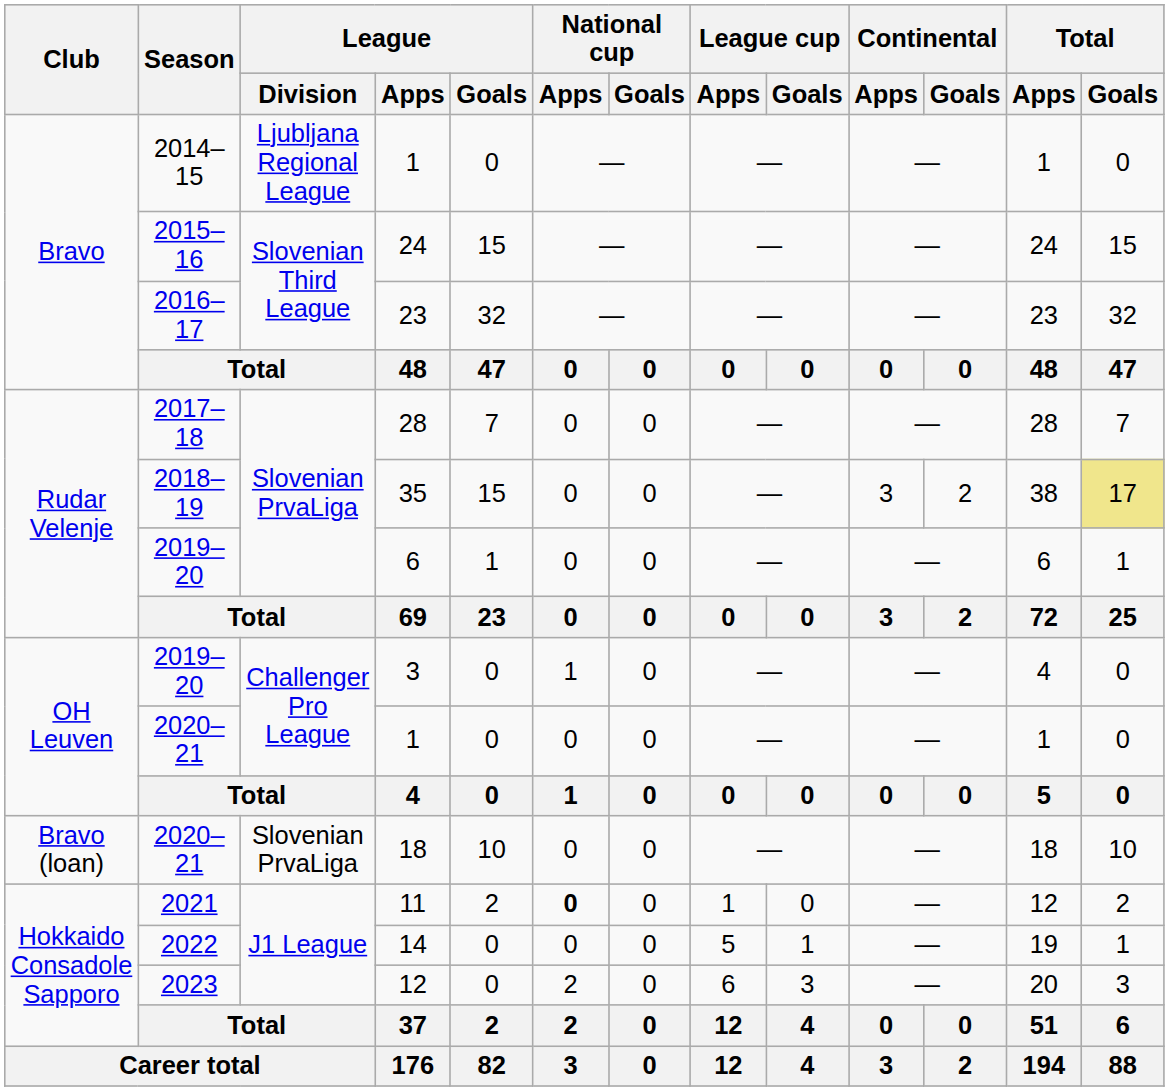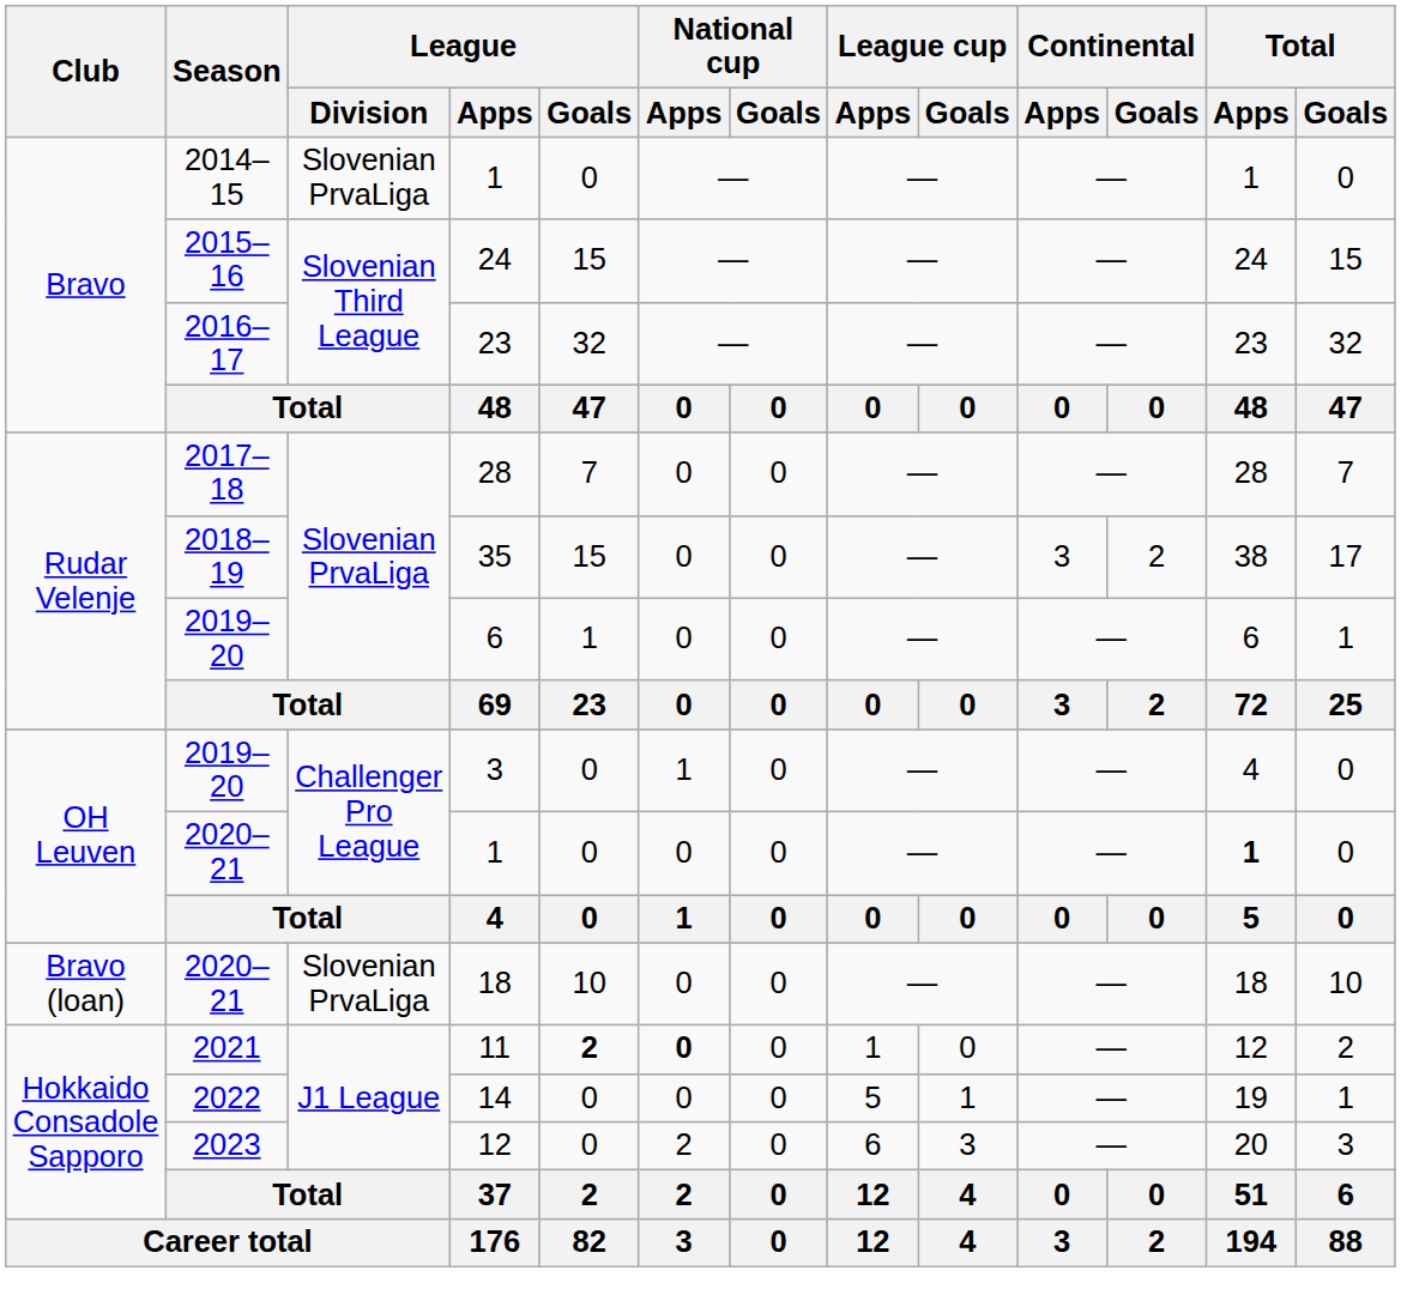 <table class="wikitable" style="text-align:center">
 <tr>
 <th rowspan=2>Club</th>
 <th rowspan=2>Season</th>
 <th colspan=3>League</th>
 <th colspan=2>National cup</th>
 <th colspan=2>League cup</th>
 <th colspan=2>Continental</th>
 <th colspan=2>Total</th>
 </tr>
 <tr>
 <th>Division</th>
 <th>Apps</th>
 <th>Goals</th>
 <th>Apps</th>
 <th>Goals</th>
 <th>Apps</th>
 <th>Goals</th>
 <th>Apps</th>
 <th>Goals</th>
 <th>Apps</th>
 <th>Goals</th>
 </tr>
 <tr>
 <td rowspan="4"><a href='#'>Bravo</a></td>
 <td>2014–15</td>
-<td><a href='#'>Ljubljana Regional League</a></td>
+<td>Slovenian PrvaLiga</td>
 <td>1</td>
 <td>0</td>
 <td colspan=2>—</td>
 <td colspan=2>—</td>
 <td colspan=2>—</td>
 <td>1</td>
 <td>0</td>
 </tr>
 <tr>
 <td><a href='#'>2015–16</a></td>
 <td rowspan="2"><a href='#'>Slovenian Third League</a></td>
 <td>24</td>
 <td>15</td>
 <td colspan=2>—</td>
 <td colspan=2>—</td>
 <td colspan=2>—</td>
 <td>24</td>
 <td>15</td>
 </tr>
 <tr>
 <td><a href='#'>2016–17</a></td>
 <td>23</td>
 <td>32</td>
 <td colspan=2>—</td>
 <td colspan=2>—</td>
 <td colspan=2>—</td>
 <td>23</td>
 <td>32</td>
 </tr>
 <tr>
 <th colspan=2>Total</th>
 <th>48</th>
 <th>47</th>
 <th>0</th>
 <th>0</th>
 <th>0</th>
 <th>0</th>
 <th>0</th>
 <th>0</th>
 <th>48</th>
 <th>47</th>
 </tr>
 <tr>
 <td rowspan="4"><a href='#'>Rudar Velenje</a></td>
 <td><a href='#'>2017–18</a></td>
 <td rowspan="3"><a href='#'>Slovenian PrvaLiga</a></td>
 <td>28</td>
 <td>7</td>
 <td>0</td>
 <td>0</td>
 <td colspan=2>—</td>
 <td colspan=2>—</td>
 <td>28</td>
 <td>7</td>
 </tr>
 <tr>
 <td><a href='#'>2018–19</a></td>
 <td>35</td>
 <td>15</td>
 <td>0</td>
 <td>0</td>
 <td colspan=2>—</td>
 <td>3</td>
 <td>2</td>
 <td>38</td>
-<td style="background: khaki;">17</td>
+<td>17</td>
 </tr>
 <tr>
 <td><a href='#'>2019–20</a></td>
 <td>6</td>
 <td>1</td>
 <td>0</td>
 <td>0</td>
 <td colspan=2>—</td>
 <td colspan=2>—</td>
 <td>6</td>
 <td>1</td>
 </tr>
 <tr>
 <th colspan=2>Total</th>
 <th>69</th>
 <th>23</th>
 <th>0</th>
 <th>0</th>
 <th>0</th>
 <th>0</th>
 <th>3</th>
 <th>2</th>
 <th>72</th>
 <th>25</th>
 </tr>
 <tr>
 <td rowspan="3"><a href='#'>OH Leuven</a></td>
 <td><a href='#'>2019–20</a></td>
 <td rowspan="2"><a href='#'>Challenger Pro League</a></td>
 <td>3</td>
 <td>0</td>
 <td>1</td>
 <td>0</td>
 <td colspan=2>—</td>
 <td colspan=2>—</td>
 <td>4</td>
 <td>0</td>
 </tr>
 <tr>
 <td><a href='#'>2020–21</a></td>
 <td>1</td>
 <td>0</td>
 <td>0</td>
 <td>0</td>
 <td colspan=2>—</td>
 <td colspan=2>—</td>
-<td>1</td>
+<td><strong>1</strong></td>
 <td>0</td>
 </tr>
 <tr>
 <th colspan=2>Total</th>
 <th>4</th>
 <th>0</th>
 <th>1</th>
 <th>0</th>
 <th>0</th>
 <th>0</th>
 <th>0</th>
 <th>0</th>
 <th>5</th>
 <th>0</th>
 </tr>
 <tr>
 <td><a href='#'>Bravo</a> (loan)</td>
 <td><a href='#'>2020–21</a></td>
 <td>Slovenian PrvaLiga</td>
 <td>18</td>
 <td>10</td>
 <td>0</td>
 <td>0</td>
 <td colspan=2>—</td>
 <td colspan=2>—</td>
 <td>18</td>
 <td>10</td>
 </tr>
 <tr>
 <td rowspan="4"><a href='#'>Hokkaido Consadole Sapporo</a></td>
 <td><a href='#'>2021</a></td>
 <td rowspan="3"><a href='#'>J1 League</a></td>
 <td>11</td>
-<td>2</td>
+<td><strong>2</strong></td>
 <td><strong>0</strong></td>
 <td>0</td>
 <td>1</td>
 <td>0</td>
 <td colspan=2>—</td>
 <td>12</td>
 <td>2</td>
 </tr>
 <tr>
 <td><a href='#'>2022</a></td>
 <td>14</td>
 <td>0</td>
 <td>0</td>
 <td>0</td>
 <td>5</td>
 <td>1</td>
 <td colspan=2>—</td>
 <td>19</td>
 <td>1</td>
 </tr>
 <tr>
 <td><a href='#'>2023</a></td>
 <td>12</td>
 <td>0</td>
 <td>2</td>
 <td>0</td>
 <td>6</td>
 <td>3</td>
 <td colspan=2>—</td>
 <td>20</td>
 <td>3</td>
 </tr>
 <tr>
 <th colspan=2>Total</th>
 <th>37</th>
 <th>2</th>
 <th>2</th>
 <th>0</th>
 <th>12</th>
 <th>4</th>
 <th>0</th>
 <th>0</th>
 <th>51</th>
 <th>6</th>
 </tr>
 <tr>
 <th colspan=3>Career total</th>
 <th>176</th>
 <th>82</th>
 <th>3</th>
 <th>0</th>
 <th>12</th>
 <th>4</th>
 <th>3</th>
 <th>2</th>
 <th>194</th>
 <th>88</th>
 </tr>
 </table>
